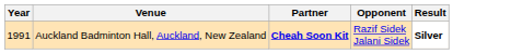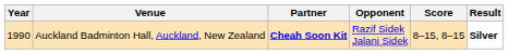 <table class="sortable wikitable" style="font-size: 90%;">
 <tr>
 <th>Year</th>
 <th>Venue</th>
 <th>Partner</th>
 <th>Opponent</th>
+<th>Score</th>
 <th>Result</th>
 </tr>
 <tr style="background:#FFE4B5">
-<td align="center">1991</td>
+<td align="center">1990</td>
 <td align="left">Auckland Badminton Hall, <a href='#'>Auckland</a>, New Zealand</td>
 <td align="left"><strong> <a href='#'>Cheah Soon Kit</a></strong></td>
 <td align="left"> <a href='#'>Razif Sidek</a> <br>  <a href='#'>Jalani Sidek</a></td>
+<td align="left">8–15, 8–15</td>
 <td style="text-align:left; background:white"> <strong>Silver</strong></td>
 </tr>
 </table>
